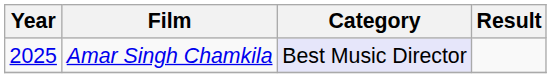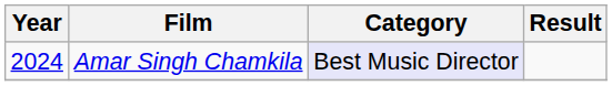 <table class="wikitable">
 <tr>
 <th>Year</th>
 <th>Film</th>
 <th>Category</th>
 <th>Result</th>
 </tr>
 <tr>
-<td style="text-align:center;"><a href='#'>2025</a></td>
+<td style="text-align:center;"><a href='#'>2024</a></td>
 <td style="text-align:center;"><em><a href='#'>Amar Singh Chamkila</a></em></td>
 <td rowspan="1" style="background: lavender; text-align:center;">Best Music Director</td>
 <td></td>
 </tr>
 <tr>
 </tr>
 </table>
